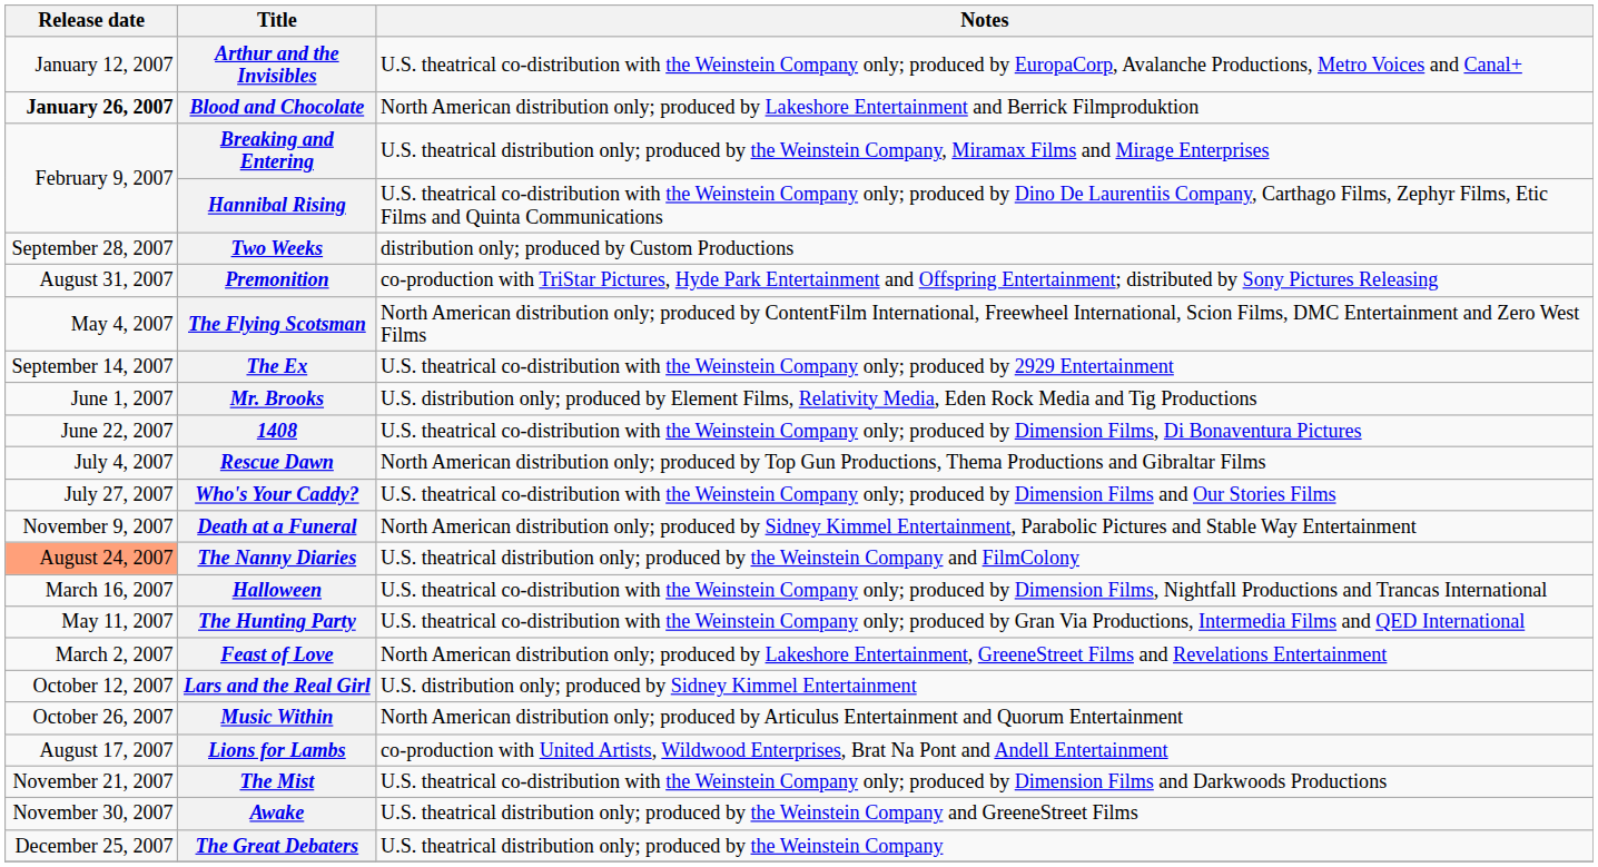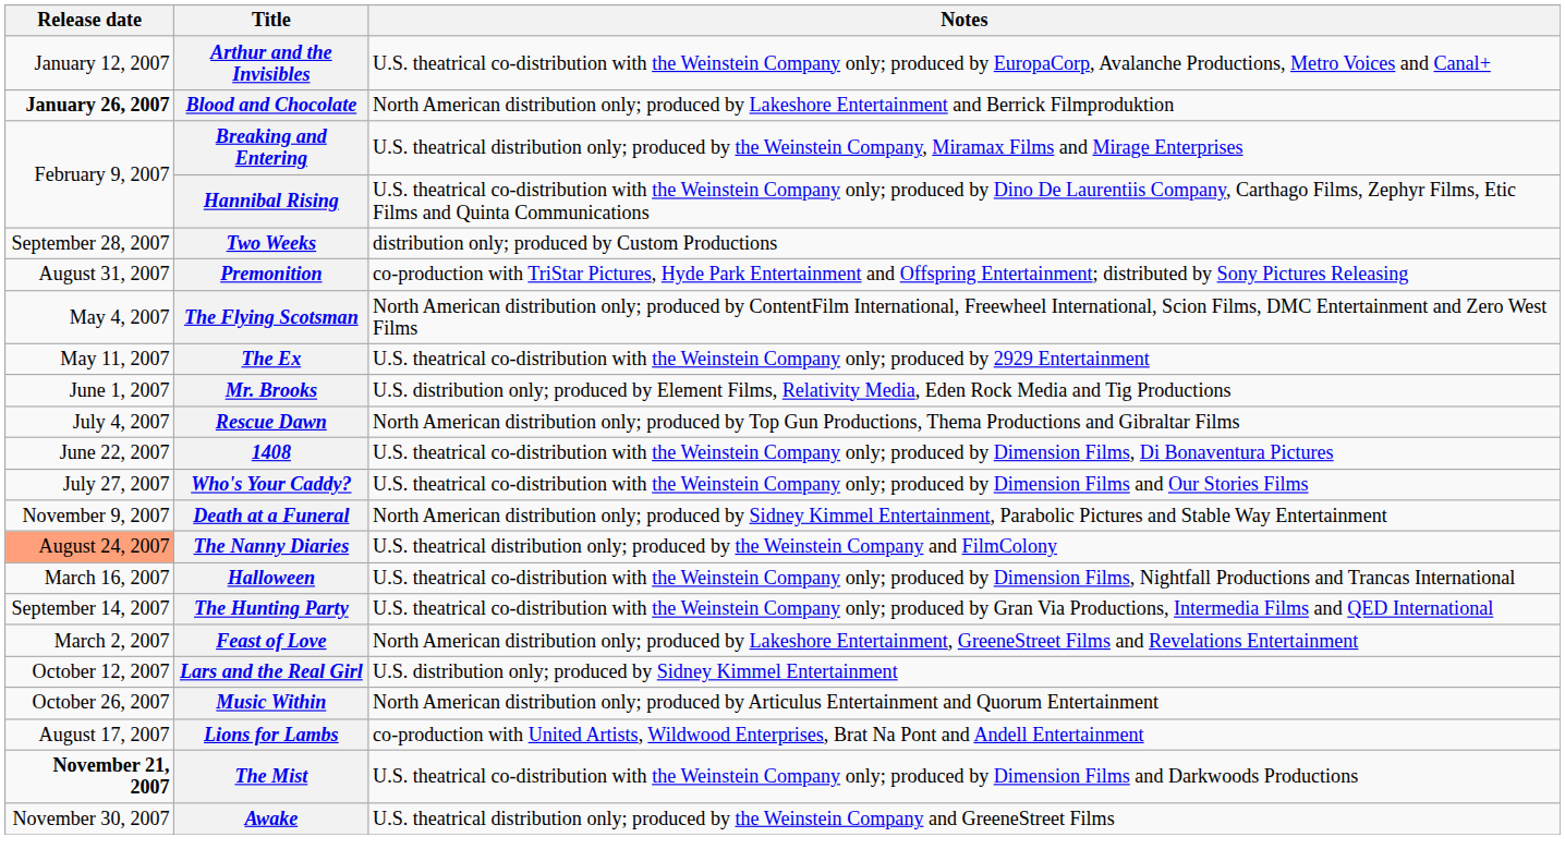 <table class="wikitable sortable" style="width:100%;">
 <tr>
 <th scope="col" style="width:130px;">Release date</th>
 <th>Title</th>
 <th>Notes</th>
 </tr>
 <tr>
 <td style="text-align:right;">January 12, 2007</td>
 <th scope="row"><em><a href='#'>Arthur and the Invisibles</a></em></th>
 <td>U.S. theatrical co-distribution with <a href='#'>the Weinstein Company</a> only; produced by <a href='#'>EuropaCorp</a>, Avalanche Productions, <a href='#'>Metro Voices</a> and <a href='#'>Canal+</a></td>
 </tr>
 <tr>
 <td style="text-align:right;"><strong>January 26, 2007</strong></td>
 <th scope="row"><em><a href='#'>Blood and Chocolate</a></em></th>
 <td>North American distribution only; produced by <a href='#'>Lakeshore Entertainment</a> and Berrick Filmproduktion</td>
 </tr>
 <tr>
 <td style="text-align:right;" rowspan="2">February 9, 2007</td>
 <th scope="row"><em><a href='#'>Breaking and Entering</a></em></th>
 <td>U.S. theatrical distribution only; produced by <a href='#'>the Weinstein Company</a>, <a href='#'>Miramax Films</a> and <a href='#'>Mirage Enterprises</a></td>
 </tr>
 <tr>
 <th scope="row"><em><a href='#'>Hannibal Rising</a></em></th>
 <td>U.S. theatrical co-distribution with <a href='#'>the Weinstein Company</a> only; produced by <a href='#'>Dino De Laurentiis Company</a>, Carthago Films, Zephyr Films, Etic Films and Quinta Communications</td>
 </tr>
 <tr>
 <td style="text-align:right;">September 28, 2007</td>
 <th scope="row"><em><a href='#'>Two Weeks</a></em></th>
 <td>distribution only; produced by Custom Productions</td>
 </tr>
 <tr>
 <td style="text-align:right;">August 31, 2007</td>
 <th scope="row"><em><a href='#'>Premonition</a></em></th>
 <td>co-production with <a href='#'>TriStar Pictures</a>, <a href='#'>Hyde Park Entertainment</a> and <a href='#'>Offspring Entertainment</a>; distributed by <a href='#'>Sony Pictures Releasing</a></td>
 </tr>
 <tr>
 <td style="text-align:right;">May 4, 2007</td>
 <th scope="row"><em><a href='#'>The Flying Scotsman</a></em></th>
 <td>North American distribution only; produced by ContentFilm International, Freewheel International, Scion Films, DMC Entertainment and Zero West Films</td>
 </tr>
 <tr>
-<td style="text-align:right;">September 14, 2007</td>
+<td style="text-align:right;">May 11, 2007</td>
 <th scope="row"><em><a href='#'>The Ex</a></em></th>
 <td>U.S. theatrical co-distribution with <a href='#'>the Weinstein Company</a> only; produced by <a href='#'>2929 Entertainment</a></td>
 </tr>
 <tr>
 <td style="text-align:right;">June 1, 2007</td>
 <th scope="row"><em><a href='#'>Mr. Brooks</a></em></th>
 <td>U.S. distribution only; produced by Element Films, <a href='#'>Relativity Media</a>, Eden Rock Media and Tig Productions</td>
 </tr>
 <tr>
+<td style="text-align:right;">July 4, 2007</td>
+<th scope="row"><em><a href='#'>Rescue Dawn</a></em></th>
+<td>North American distribution only; produced by Top Gun Productions, Thema Productions and Gibraltar Films</td>
+</tr>
+<tr>
 <td style="text-align:right;">June 22, 2007</td>
 <th scope="row"><em><a href='#'>1408</a></em></th>
 <td>U.S. theatrical co-distribution with <a href='#'>the Weinstein Company</a> only; produced by <a href='#'>Dimension Films</a>, <a href='#'>Di Bonaventura Pictures</a></td>
-</tr>
-<tr>
-<td style="text-align:right;">July 4, 2007</td>
-<th scope="row"><em><a href='#'>Rescue Dawn</a></em></th>
-<td>North American distribution only; produced by Top Gun Productions, Thema Productions and Gibraltar Films</td>
 </tr>
 <tr>
 <td style="text-align:right;">July 27, 2007</td>
 <th scope="row"><em><a href='#'>Who's Your Caddy?</a></em></th>
 <td>U.S. theatrical co-distribution with <a href='#'>the Weinstein Company</a> only; produced by <a href='#'>Dimension Films</a> and <a href='#'>Our Stories Films</a></td>
 </tr>
 <tr>
 <td style="text-align:right;">November 9, 2007</td>
 <th scope="row"><em><a href='#'>Death at a Funeral</a></em></th>
 <td>North American distribution only; produced by <a href='#'>Sidney Kimmel Entertainment</a>, Parabolic Pictures and Stable Way Entertainment</td>
 </tr>
 <tr>
 <td style="background: lightsalmon; text-align:right;">August 24, 2007</td>
 <th scope="row"><em><a href='#'>The Nanny Diaries</a></em></th>
 <td>U.S. theatrical distribution only; produced by <a href='#'>the Weinstein Company</a> and <a href='#'>FilmColony</a></td>
 </tr>
 <tr>
 <td style="text-align:right;">March 16, 2007</td>
 <th scope="row"><em><a href='#'>Halloween</a></em></th>
 <td>U.S. theatrical co-distribution with <a href='#'>the Weinstein Company</a> only; produced by <a href='#'>Dimension Films</a>, Nightfall Productions and Trancas International</td>
 </tr>
 <tr>
-<td style="text-align:right;">May 11, 2007</td>
+<td style="text-align:right;">September 14, 2007</td>
 <th scope="row"><em><a href='#'>The Hunting Party</a></em></th>
 <td>U.S. theatrical co-distribution with <a href='#'>the Weinstein Company</a> only; produced by Gran Via Productions, <a href='#'>Intermedia Films</a> and <a href='#'>QED International</a></td>
 </tr>
 <tr>
 <td style="text-align:right;">March 2, 2007</td>
 <th scope="row"><em><a href='#'>Feast of Love</a></em></th>
 <td>North American distribution only; produced by <a href='#'>Lakeshore Entertainment</a>, <a href='#'>GreeneStreet Films</a> and <a href='#'>Revelations Entertainment</a></td>
 </tr>
 <tr>
 <td style="text-align:right;">October 12, 2007</td>
 <th scope="row"><em><a href='#'>Lars and the Real Girl</a></em></th>
 <td>U.S. distribution only; produced by <a href='#'>Sidney Kimmel Entertainment</a></td>
 </tr>
 <tr>
 <td style="text-align:right;">October 26, 2007</td>
 <th scope="row"><em><a href='#'>Music Within</a></em></th>
 <td>North American distribution only; produced by Articulus Entertainment and Quorum Entertainment</td>
 </tr>
 <tr>
 <td style="text-align:right;">August 17, 2007</td>
 <th scope="row"><em><a href='#'>Lions for Lambs</a></em></th>
 <td>co-production with <a href='#'>United Artists</a>, <a href='#'>Wildwood Enterprises</a>, Brat Na Pont and <a href='#'>Andell Entertainment</a></td>
 </tr>
 <tr>
-<td style="text-align:right;">November 21, 2007</td>
+<td style="text-align:right;"><strong>November 21, 2007</strong></td>
 <th scope="row"><em><a href='#'>The Mist</a></em></th>
 <td>U.S. theatrical co-distribution with <a href='#'>the Weinstein Company</a> only; produced by <a href='#'>Dimension Films</a> and Darkwoods Productions</td>
 </tr>
 <tr>
 <td style="text-align:right;">November 30, 2007</td>
 <th scope="row"><em><a href='#'>Awake</a></em></th>
 <td>U.S. theatrical distribution only; produced by <a href='#'>the Weinstein Company</a> and GreeneStreet Films</td>
 </tr>
 <tr>
-<td style="text-align:right;">December 25, 2007</td>
-<th scope="row"><em><a href='#'>The Great Debaters</a></em></th>
-<td>U.S. theatrical distribution only; produced by <a href='#'>the Weinstein Company</a></td>
-</tr>
-<tr>
 </tr>
 </table>
